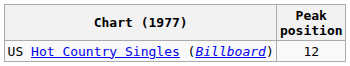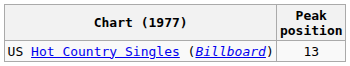 <table class="wikitable sortable">
 <tr>
 <th align="left">Chart (1977)</th>
 <th align="center">Peak<br>position</th>
 </tr>
 <tr>
 <td align="left">US <a href='#'>Hot Country Singles</a> (<em><a href='#'>Billboard</a></em>)</td>
-<td align="center">12</td>
+<td align="center">13</td>
 </tr>
 <tr>
 </tr>
 </table>
